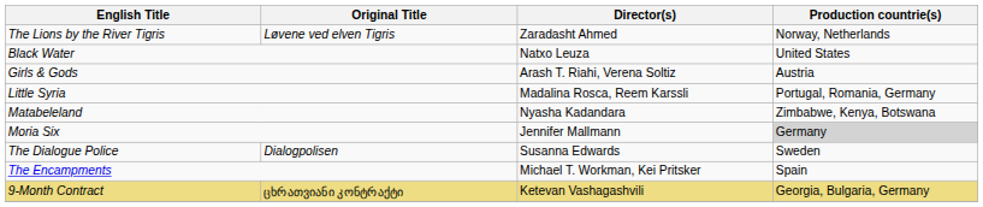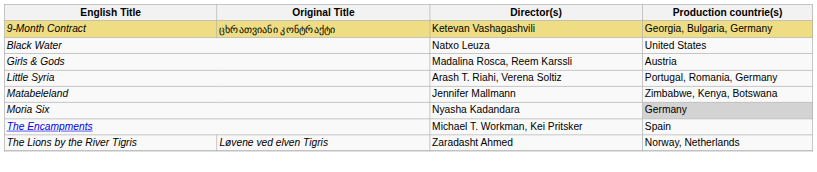 <table class="wikitable" style="width:100%; margin-bottom:4px">
 <tr>
 <th scope="col" width="25%">English Title</th>
 <th scope="col" width="25%">Original Title</th>
 <th scope="col" width="25%">Director(s)</th>
 <th scope="col" width="20%">Production countrie(s)</th>
+</tr>
+<tr style="background:#EEDD82">
+<td><em>9-Month Contract</em></td>
+<td>ცხრათვიანი კონტრაქტი</td>
+<td>Ketevan Vashagashvili</td>
+<td>Georgia, Bulgaria, Germany</td>
+</tr>
+<tr>
+<td colspan="2"><em>Black Water</em></td>
+<td>Natxo Leuza</td>
+<td>United States</td>
+</tr>
+<tr>
+<td colspan="2"><em>Girls & Gods</em></td>
+<td>Madalina Rosca, Reem Karssli</td>
+<td>Austria</td>
+</tr>
+<tr>
+<td colspan="2"><em>Little Syria</em></td>
+<td>Arash T. Riahi, Verena Soltiz</td>
+<td>Portugal, Romania, Germany</td>
+</tr>
+<tr>
+<td colspan="2"><em>Matabeleland</em></td>
+<td>Jennifer Mallmann</td>
+<td>Zimbabwe, Kenya, Botswana</td>
+</tr>
+<tr>
+<td colspan="2"><em>Moria Six</em></td>
+<td>Nyasha Kadandara</td>
+<td style="background: lightgrey;">Germany</td>
+</tr>
+<tr>
+<td colspan="2"><em><a href='#'>The Encampments</a></em></td>
+<td>Michael T. Workman, Kei Pritsker</td>
+<td>Spain</td>
 </tr>
 <tr>
 <td><em>The Lions by the River Tigris</em></td>
 <td><em>Løvene ved elven Tigris</em></td>
 <td>Zaradasht Ahmed</td>
 <td>Norway, Netherlands</td>
 </tr>
 <tr>
-<td colspan="2"><em>Black Water</em></td>
-<td>Natxo Leuza</td>
-<td>United States</td>
-</tr>
-<tr>
-<td colspan="2"><em>Girls & Gods</em></td>
-<td>Arash T. Riahi, Verena Soltiz</td>
-<td>Austria</td>
-</tr>
-<tr>
-<td colspan="2"><em>Little Syria</em></td>
-<td>Madalina Rosca, Reem Karssli</td>
-<td>Portugal, Romania, Germany</td>
-</tr>
-<tr>
-<td colspan="2"><em>Matabeleland</em></td>
-<td>Nyasha Kadandara</td>
-<td>Zimbabwe, Kenya, Botswana</td>
-</tr>
-<tr>
-<td colspan="2"><em>Moria Six</em></td>
-<td>Jennifer Mallmann</td>
-<td style="background: lightgrey;">Germany</td>
-</tr>
-<tr>
-<td><em>The Dialogue Police</em></td>
-<td><em>Dialogpolisen</em></td>
-<td>Susanna Edwards</td>
-<td>Sweden</td>
-</tr>
-<tr>
-<td colspan="2"><em><a href='#'>The Encampments</a></em></td>
-<td>Michael T. Workman, Kei Pritsker</td>
-<td>Spain</td>
-</tr>
-<tr style="background:#EEDD82">
-<td><em>9-Month Contract</em></td>
-<td>ცხრათვიანი კონტრაქტი</td>
-<td>Ketevan Vashagashvili</td>
-<td>Georgia, Bulgaria, Germany</td>
-</tr>
-<tr>
 </tr>
 </table>
